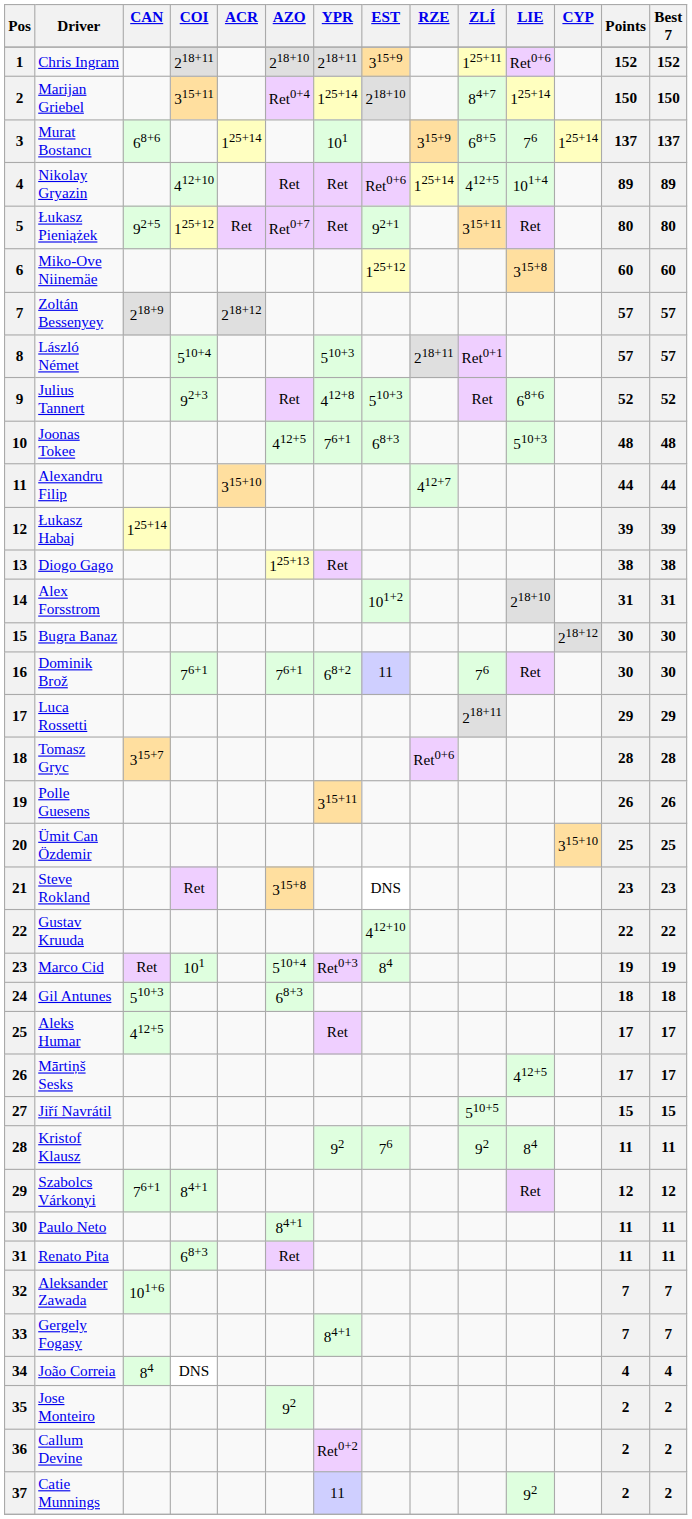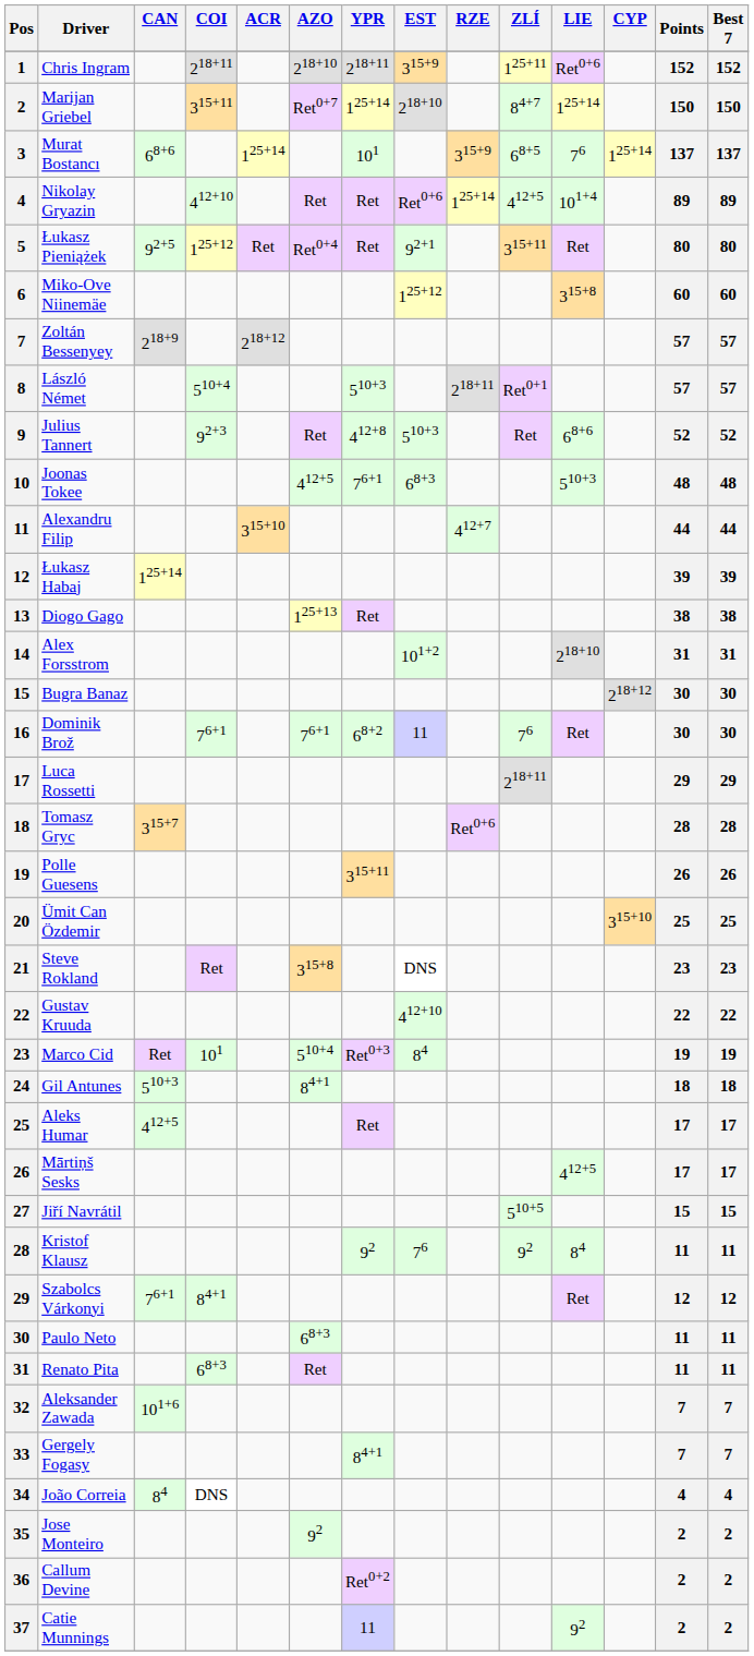 <table class="wikitable" style="font-size: 85%; text-align: center;">
 <tr valign="top">
 <th valign="middle">Pos</th>
 <th valign="middle">Driver</th>
 <th><a href='#'>CAN</a><br></th>
 <th><a href='#'>COI</a><br></th>
 <th><a href='#'>ACR</a><br></th>
 <th><a href='#'>AZO</a><br></th>
 <th><a href='#'>YPR</a><br></th>
 <th><a href='#'>EST</a><br></th>
 <th><a href='#'>RZE</a><br></th>
 <th><a href='#'>ZLÍ</a><br></th>
 <th><a href='#'>LIE</a><br></th>
 <th><a href='#'>CYP</a><br></th>
 <th valign="middle">Points</th>
 <th valign="middle">Best 7</th>
 </tr>
 <tr>
 </tr>
 <tr>
 <th>1</th>
 <td align=left> <a href='#'>Chris Ingram</a></td>
 <td></td>
 <td style="background:#dfdfdf;">2<sup>18+11</sup></td>
 <td></td>
 <td style="background:#dfdfdf;">2<sup>18+10</sup></td>
 <td style="background:#dfdfdf;">2<sup>18+11</sup></td>
 <td style="background:#ffdf9f;">3<sup>15+9</sup></td>
 <td></td>
 <td style="background:#ffffbf;">1<sup>25+11</sup></td>
 <td style="background:#efcfff;">Ret<sup>0+6</sup></td>
 <td></td>
 <th>152</th>
 <th>152</th>
 </tr>
 <tr>
 <th>2</th>
 <td align=left> <a href='#'>Marijan Griebel</a></td>
 <td></td>
 <td style="background:#ffdf9f;">3<sup>15+11</sup></td>
 <td></td>
-<td style="background:#efcfff;">Ret<sup>0+4</sup></td>
+<td style="background:#efcfff;">Ret<sup>0+7</sup></td>
 <td style="background:#ffffbf;">1<sup>25+14</sup></td>
 <td style="background:#dfdfdf;">2<sup>18+10</sup></td>
 <td></td>
 <td style="background:#dfffdf;">8<sup>4+7</sup></td>
 <td style="background:#ffffbf;">1<sup>25+14</sup></td>
 <td></td>
 <th>150</th>
 <th>150</th>
 </tr>
 <tr>
 <th>3</th>
 <td align=left> <a href='#'>Murat Bostancı</a></td>
 <td style="background:#dfffdf;">6<sup>8+6</sup></td>
 <td></td>
 <td style="background:#ffffbf;">1<sup>25+14</sup></td>
 <td></td>
 <td style="background:#dfffdf;">10<sup>1</sup></td>
 <td></td>
 <td style="background:#ffdf9f;">3<sup>15+9</sup></td>
 <td style="background:#dfffdf;">6<sup>8+5</sup></td>
 <td style="background:#dfffdf;">7<sup>6</sup></td>
 <td style="background:#ffffbf;">1<sup>25+14</sup></td>
 <th>137</th>
 <th>137</th>
 </tr>
 <tr>
 <th>4</th>
 <td align=left> <a href='#'>Nikolay Gryazin</a></td>
 <td></td>
 <td style="background:#dfffdf;">4<sup>12+10</sup></td>
 <td></td>
 <td style="background:#efcfff;">Ret</td>
 <td style="background:#efcfff;">Ret</td>
 <td style="background:#efcfff;">Ret<sup>0+6</sup></td>
 <td style="background:#ffffbf;">1<sup>25+14</sup></td>
 <td style="background:#dfffdf;">4<sup>12+5</sup></td>
 <td style="background:#dfffdf;">10<sup>1+4</sup></td>
 <td></td>
 <th>89</th>
 <th>89</th>
 </tr>
 <tr>
 <th>5</th>
 <td align=left> <a href='#'>Łukasz Pieniążek</a></td>
 <td style="background:#dfffdf;">9<sup>2+5</sup></td>
 <td style="background:#ffffbf;">1<sup>25+12</sup></td>
 <td style="background:#efcfff;">Ret</td>
-<td style="background:#efcfff;">Ret<sup>0+7</sup></td>
+<td style="background:#efcfff;">Ret<sup>0+4</sup></td>
 <td style="background:#efcfff;">Ret</td>
 <td style="background:#dfffdf;">9<sup>2+1</sup></td>
 <td></td>
 <td style="background:#ffdf9f;">3<sup>15+11</sup></td>
 <td style="background:#efcfff;">Ret</td>
 <td></td>
 <th>80</th>
 <th>80</th>
 </tr>
 <tr>
 <th>6</th>
 <td align=left> <a href='#'>Miko-Ove Niinemäe</a></td>
 <td></td>
 <td></td>
 <td></td>
 <td></td>
 <td></td>
 <td style="background:#ffffbf;">1<sup>25+12</sup></td>
 <td></td>
 <td></td>
 <td style="background:#ffdf9f;">3<sup>15+8</sup></td>
 <td></td>
 <th>60</th>
 <th>60</th>
 </tr>
 <tr>
 <th>7</th>
 <td align=left> <a href='#'>Zoltán Bessenyey</a></td>
 <td style="background:#dfdfdf;">2<sup>18+9</sup></td>
 <td></td>
 <td style="background:#dfdfdf;">2<sup>18+12</sup></td>
 <td></td>
 <td></td>
 <td></td>
 <td></td>
 <td></td>
 <td></td>
 <td></td>
 <th>57</th>
 <th>57</th>
 </tr>
 <tr>
 <th>8</th>
 <td align=left> <a href='#'>László Német</a></td>
 <td></td>
 <td style="background:#dfffdf;">5<sup>10+4</sup></td>
 <td></td>
 <td></td>
 <td style="background:#dfffdf;">5<sup>10+3</sup></td>
 <td></td>
 <td style="background:#dfdfdf;">2<sup>18+11</sup></td>
 <td style="background:#efcfff;">Ret<sup>0+1</sup></td>
 <td></td>
 <td></td>
 <th>57</th>
 <th>57</th>
 </tr>
 <tr>
 <th>9</th>
 <td align=left> <a href='#'>Julius Tannert</a></td>
 <td></td>
 <td style="background:#dfffdf;">9<sup>2+3</sup></td>
 <td></td>
 <td style="background:#efcfff;">Ret</td>
 <td style="background:#dfffdf;">4<sup>12+8</sup></td>
 <td style="background:#dfffdf;">5<sup>10+3</sup></td>
 <td></td>
 <td style="background:#efcfff;">Ret</td>
 <td style="background:#dfffdf;">6<sup>8+6</sup></td>
 <td></td>
 <th>52</th>
 <th>52</th>
 </tr>
 <tr>
 <th>10</th>
 <td align=left> <a href='#'>Joonas Tokee</a></td>
 <td></td>
 <td></td>
 <td></td>
 <td style="background:#dfffdf;">4<sup>12+5</sup></td>
 <td style="background:#dfffdf;">7<sup>6+1</sup></td>
 <td style="background:#dfffdf;">6<sup>8+3</sup></td>
 <td></td>
 <td></td>
 <td style="background:#dfffdf;">5<sup>10+3</sup></td>
 <td></td>
 <th>48</th>
 <th>48</th>
 </tr>
 <tr>
 <th>11</th>
 <td align=left> <a href='#'>Alexandru Filip</a></td>
 <td></td>
 <td></td>
 <td style="background:#ffdf9f;">3<sup>15+10</sup></td>
 <td></td>
 <td></td>
 <td></td>
 <td style="background:#dfffdf;">4<sup>12+7</sup></td>
 <td></td>
 <td></td>
 <td></td>
 <th>44</th>
 <th>44</th>
 </tr>
 <tr>
 <th>12</th>
 <td align=left> <a href='#'>Łukasz Habaj</a></td>
 <td style="background:#ffffbf;">1<sup>25+14</sup></td>
 <td></td>
 <td></td>
 <td></td>
 <td></td>
 <td></td>
 <td></td>
 <td></td>
 <td></td>
 <td></td>
 <th>39</th>
 <th>39</th>
 </tr>
 <tr>
 <th>13</th>
 <td align=left> <a href='#'>Diogo Gago</a></td>
 <td></td>
 <td></td>
 <td></td>
 <td style="background:#ffffbf;">1<sup>25+13</sup></td>
 <td style="background:#efcfff;">Ret</td>
 <td></td>
 <td></td>
 <td></td>
 <td></td>
 <td></td>
 <th>38</th>
 <th>38</th>
 </tr>
 <tr>
 <th>14</th>
 <td align=left> <a href='#'>Alex Forsstrom</a></td>
 <td></td>
 <td></td>
 <td></td>
 <td></td>
 <td></td>
 <td style="background:#dfffdf;">10<sup>1+2</sup></td>
 <td></td>
 <td></td>
 <td style="background:#dfdfdf;">2<sup>18+10</sup></td>
 <td></td>
 <th>31</th>
 <th>31</th>
 </tr>
 <tr>
 <th>15</th>
 <td align=left> <a href='#'>Bugra Banaz</a></td>
 <td></td>
 <td></td>
 <td></td>
 <td></td>
 <td></td>
 <td></td>
 <td></td>
 <td></td>
 <td></td>
 <td style="background:#dfdfdf;">2<sup>18+12</sup></td>
 <th>30</th>
 <th>30</th>
 </tr>
 <tr>
 <th>16</th>
 <td align=left> <a href='#'>Dominik Brož</a></td>
 <td></td>
 <td style="background:#dfffdf;">7<sup>6+1</sup></td>
 <td></td>
 <td style="background:#dfffdf;">7<sup>6+1</sup></td>
 <td style="background:#dfffdf;">6<sup>8+2</sup></td>
 <td style="background:#cfcfff;">11</td>
 <td></td>
 <td style="background:#dfffdf;">7<sup>6</sup></td>
 <td style="background:#efcfff;">Ret</td>
 <td></td>
 <th>30</th>
 <th>30</th>
 </tr>
 <tr>
 <th>17</th>
 <td align=left> <a href='#'>Luca Rossetti</a></td>
 <td></td>
 <td></td>
 <td></td>
 <td></td>
 <td></td>
 <td></td>
 <td></td>
 <td style="background:#dfdfdf;">2<sup>18+11</sup></td>
 <td></td>
 <td></td>
 <th>29</th>
 <th>29</th>
 </tr>
 <tr>
 <th>18</th>
 <td align=left> <a href='#'>Tomasz Gryc</a></td>
 <td style="background:#ffdf9f;">3<sup>15+7</sup></td>
 <td></td>
 <td></td>
 <td></td>
 <td></td>
 <td></td>
 <td style="background:#efcfff;">Ret<sup>0+6</sup></td>
 <td></td>
 <td></td>
 <td></td>
 <th>28</th>
 <th>28</th>
 </tr>
 <tr>
 <th>19</th>
 <td align=left> <a href='#'>Polle Guesens</a></td>
 <td></td>
 <td></td>
 <td></td>
 <td></td>
 <td style="background:#ffdf9f;">3<sup>15+11</sup></td>
 <td></td>
 <td></td>
 <td></td>
 <td></td>
 <td></td>
 <th>26</th>
 <th>26</th>
 </tr>
 <tr>
 <th>20</th>
 <td align=left> <a href='#'>Ümit Can Özdemir</a></td>
 <td></td>
 <td></td>
 <td></td>
 <td></td>
 <td></td>
 <td></td>
 <td></td>
 <td></td>
 <td></td>
 <td style="background:#ffdf9f;">3<sup>15+10</sup></td>
 <th>25</th>
 <th>25</th>
 </tr>
 <tr>
 <th>21</th>
 <td align=left> <a href='#'>Steve Rokland</a></td>
 <td></td>
 <td style="background:#efcfff;">Ret</td>
 <td></td>
 <td style="background:#ffdf9f;">3<sup>15+8</sup></td>
 <td></td>
 <td style="background:#ffffff;">DNS</td>
 <td></td>
 <td></td>
 <td></td>
 <td></td>
 <th>23</th>
 <th>23</th>
 </tr>
 <tr>
 <th>22</th>
 <td align=left> <a href='#'>Gustav Kruuda</a></td>
 <td></td>
 <td></td>
 <td></td>
 <td></td>
 <td></td>
 <td style="background:#dfffdf;">4<sup>12+10</sup></td>
 <td></td>
 <td></td>
 <td></td>
 <td></td>
 <th>22</th>
 <th>22</th>
 </tr>
 <tr>
 <th>23</th>
 <td align=left> <a href='#'>Marco Cid</a></td>
 <td style="background:#efcfff;">Ret</td>
 <td style="background:#dfffdf;">10<sup>1</sup></td>
 <td></td>
 <td style="background:#dfffdf;">5<sup>10+4</sup></td>
 <td style="background:#efcfff;">Ret<sup>0+3</sup></td>
 <td style="background:#dfffdf;">8<sup>4</sup></td>
 <td></td>
 <td></td>
 <td></td>
 <td></td>
 <th>19</th>
 <th>19</th>
 </tr>
 <tr>
 <th>24</th>
 <td align=left> <a href='#'>Gil Antunes</a></td>
 <td style="background:#dfffdf;">5<sup>10+3</sup></td>
 <td></td>
 <td></td>
-<td style="background:#dfffdf;">6<sup>8+3</sup></td>
+<td style="background:#dfffdf;">8<sup>4+1</sup></td>
 <td></td>
 <td></td>
 <td></td>
 <td></td>
 <td></td>
 <td></td>
 <th>18</th>
 <th>18</th>
 </tr>
 <tr>
 <th>25</th>
 <td align=left> <a href='#'>Aleks Humar</a></td>
 <td style="background:#dfffdf;">4<sup>12+5</sup></td>
 <td></td>
 <td></td>
 <td></td>
 <td style="background:#efcfff;">Ret</td>
 <td></td>
 <td></td>
 <td></td>
 <td></td>
 <td></td>
 <th>17</th>
 <th>17</th>
 </tr>
 <tr>
 <th>26</th>
 <td align=left> <a href='#'>Mārtiņš Sesks</a></td>
 <td></td>
 <td></td>
 <td></td>
 <td></td>
 <td></td>
 <td></td>
 <td></td>
 <td></td>
 <td style="background:#dfffdf;">4<sup>12+5</sup></td>
 <td></td>
 <th>17</th>
 <th>17</th>
 </tr>
 <tr>
 <th>27</th>
 <td align=left> <a href='#'>Jiří Navrátil</a></td>
 <td></td>
 <td></td>
 <td></td>
 <td></td>
 <td></td>
 <td></td>
 <td></td>
 <td style="background:#dfffdf;">5<sup>10+5</sup></td>
 <td></td>
 <td></td>
 <th>15</th>
 <th>15</th>
 </tr>
 <tr>
 <th>28</th>
 <td align=left> <a href='#'>Kristof Klausz</a></td>
 <td></td>
 <td></td>
 <td></td>
 <td></td>
 <td style="background:#dfffdf;">9<sup>2</sup></td>
 <td style="background:#dfffdf;">7<sup>6</sup></td>
 <td></td>
 <td style="background:#dfffdf;">9<sup>2</sup></td>
 <td style="background:#dfffdf;">8<sup>4</sup></td>
 <td></td>
 <th>11</th>
 <th>11</th>
 </tr>
 <tr>
 <th>29</th>
 <td align=left> <a href='#'>Szabolcs Várkonyi</a></td>
 <td style="background:#dfffdf;">7<sup>6+1</sup></td>
 <td style="background:#dfffdf;">8<sup>4+1</sup></td>
 <td></td>
 <td></td>
 <td></td>
 <td></td>
 <td></td>
 <td></td>
 <td style="background:#efcfff;">Ret</td>
 <td></td>
 <th>12</th>
 <th>12</th>
 </tr>
 <tr>
 <th>30</th>
 <td align=left> <a href='#'>Paulo Neto</a></td>
 <td></td>
 <td></td>
 <td></td>
-<td style="background:#dfffdf;">8<sup>4+1</sup></td>
+<td style="background:#dfffdf;">6<sup>8+3</sup></td>
 <td></td>
 <td></td>
 <td></td>
 <td></td>
 <td></td>
 <td></td>
 <th>11</th>
 <th>11</th>
 </tr>
 <tr>
 <th>31</th>
 <td align=left> <a href='#'>Renato Pita</a></td>
 <td></td>
 <td style="background:#dfffdf;">6<sup>8+3</sup></td>
 <td></td>
 <td style="background:#efcfff;">Ret</td>
 <td></td>
 <td></td>
 <td></td>
 <td></td>
 <td></td>
 <td></td>
 <th>11</th>
 <th>11</th>
 </tr>
 <tr>
 <th>32</th>
 <td align=left> <a href='#'>Aleksander Zawada</a></td>
 <td style="background:#dfffdf;">10<sup>1+6</sup></td>
 <td></td>
 <td></td>
 <td></td>
 <td></td>
 <td></td>
 <td></td>
 <td></td>
 <td></td>
 <td></td>
 <th>7</th>
 <th>7</th>
 </tr>
 <tr>
 <th>33</th>
 <td align=left> <a href='#'>Gergely Fogasy</a></td>
 <td></td>
 <td></td>
 <td></td>
 <td></td>
 <td style="background:#dfffdf;">8<sup>4+1</sup></td>
 <td></td>
 <td></td>
 <td></td>
 <td></td>
 <td></td>
 <th>7</th>
 <th>7</th>
 </tr>
 <tr>
 <th>34</th>
 <td align=left> <a href='#'>João Correia</a></td>
 <td style="background:#dfffdf;">8<sup>4</sup></td>
 <td style="background:#ffffff;">DNS</td>
 <td></td>
 <td></td>
 <td></td>
 <td></td>
 <td></td>
 <td></td>
 <td></td>
 <td></td>
 <th>4</th>
 <th>4</th>
 </tr>
 <tr>
 <th>35</th>
 <td align=left> <a href='#'>Jose Monteiro</a></td>
 <td></td>
 <td></td>
 <td></td>
 <td style="background:#dfffdf;">9<sup>2</sup></td>
 <td></td>
 <td></td>
 <td></td>
 <td></td>
 <td></td>
 <td></td>
 <th>2</th>
 <th>2</th>
 </tr>
 <tr>
 <th>36</th>
 <td align=left> <a href='#'>Callum Devine</a></td>
 <td></td>
 <td></td>
 <td></td>
 <td></td>
 <td style="background:#efcfff;">Ret<sup>0+2</sup></td>
 <td></td>
 <td></td>
 <td></td>
 <td></td>
 <td></td>
 <th>2</th>
 <th>2</th>
 </tr>
 <tr>
 <th>37</th>
 <td align=left> <a href='#'>Catie Munnings</a></td>
 <td></td>
 <td></td>
 <td></td>
 <td></td>
 <td style="background:#cfcfff;">11</td>
 <td></td>
 <td></td>
 <td></td>
 <td style="background:#dfffdf;">9<sup>2</sup></td>
 <td></td>
 <th>2</th>
 <th>2</th>
 </tr>
 <tr>
 </tr>
 </table>
